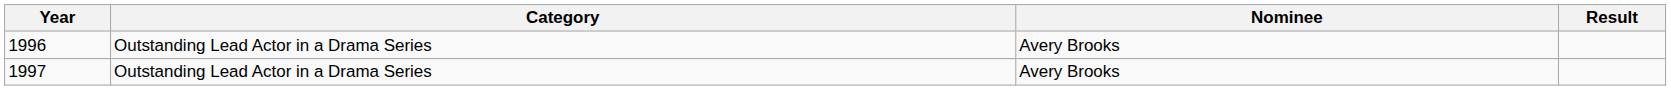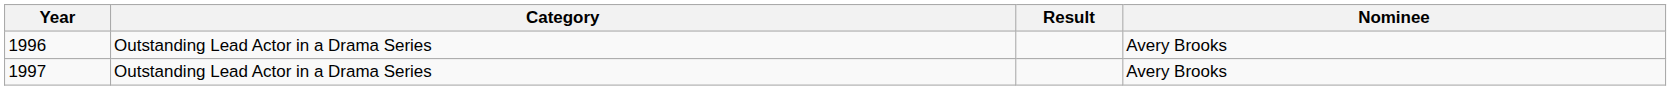 <table class="wikitable">
 <tr>
 <th width="3.5%">Year</th>
 <th width="30%">Category</th>
+<th width="3.5%">Result</th>
 <th width="18%">Nominee</th>
-<th width="3.5%">Result</th>
 </tr>
 <tr>
 <td>1996</td>
 <td>Outstanding Lead Actor in a Drama Series</td>
+<td></td>
 <td>Avery Brooks</td>
-<td></td>
 </tr>
 <tr>
 <td>1997</td>
 <td>Outstanding Lead Actor in a Drama Series</td>
+<td></td>
 <td>Avery Brooks</td>
-<td></td>
 </tr>
 </table>
